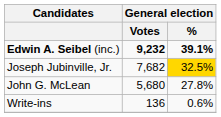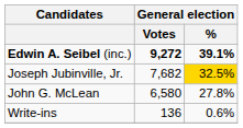 <table class=wikitable>
 <tr>
 <th colspan=1><strong>Candidates</strong></th>
 <th colspan=2><strong>General election</strong></th>
 </tr>
 <tr>
 <th></th>
 <th>Votes</th>
 <th>%</th>
 </tr>
 <tr>
 <td><strong>Edwin A. Seibel</strong> (inc.)</td>
-<td align="right"><strong>9,232</strong></td>
+<td align="right"><strong>9,272</strong></td>
 <td align="right"><strong>39.1%</strong></td>
 </tr>
 <tr>
 <td>Joseph Jubinville, Jr.</td>
 <td align="right">7,682</td>
 <td align="right" style="background: gold;">32.5%</td>
 </tr>
 <tr>
 <td>John G. McLean</td>
-<td align="right">5,680</td>
+<td align="right">6,580</td>
 <td align="right">27.8%</td>
 </tr>
 <tr>
 <td>Write-ins</td>
 <td align="right">136</td>
 <td align="right">0.6%</td>
 </tr>
 <tr>
 </tr>
 </table>
